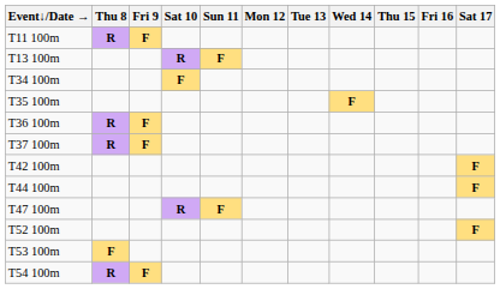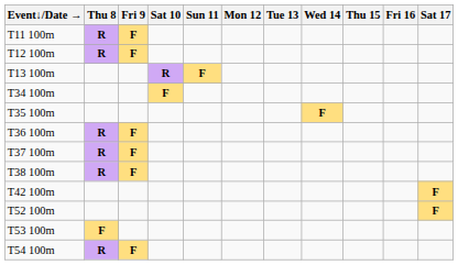 <table class="wikitable" style="margin:0.5em auto; font-size:90%; line-height:1.25em;">
 <tr align="center">
 <th>Event↓/Date →</th>
 <th>Thu 8</th>
 <th>Fri 9</th>
 <th>Sat 10</th>
 <th>Sun 11</th>
 <th>Mon 12</th>
 <th>Tue 13</th>
 <th>Wed 14</th>
 <th>Thu 15</th>
 <th>Fri 16</th>
 <th>Sat 17</th>
 </tr>
 <tr align="center">
 <td align="left">T11 100m</td>
+<td bgcolor="#D0A9F5"><strong>R</strong></td>
+<td bgcolor="#FFDF80"><strong>F</strong></td>
+<td></td>
+<td></td>
+<td></td>
+<td></td>
+<td></td>
+<td></td>
+<td></td>
+<td></td>
+</tr>
+<tr align="center">
+<td align="left">T12 100m</td>
 <td bgcolor="#D0A9F5"><strong>R</strong></td>
 <td bgcolor="#FFDF80"><strong>F</strong></td>
 <td></td>
 <td></td>
 <td></td>
 <td></td>
 <td></td>
 <td></td>
 <td></td>
 <td></td>
 </tr>
 <tr align="center">
 <td align="left">T13 100m</td>
 <td></td>
 <td></td>
 <td bgcolor="#D0A9F5"><strong>R</strong></td>
 <td bgcolor="#FFDF80"><strong>F</strong></td>
 <td></td>
 <td></td>
 <td></td>
 <td></td>
 <td></td>
 <td></td>
 </tr>
 <tr align="center">
 <td align="left">T34 100m</td>
 <td></td>
 <td></td>
 <td bgcolor="#FFDF80"><strong>F</strong></td>
 <td></td>
 <td></td>
 <td></td>
 <td></td>
 <td></td>
 <td></td>
 <td></td>
 </tr>
 <tr align="center">
 <td align="left">T35 100m</td>
 <td></td>
 <td></td>
 <td></td>
 <td></td>
 <td></td>
 <td></td>
 <td bgcolor="#FFDF80"><strong>F</strong></td>
 <td></td>
 <td></td>
 <td></td>
 </tr>
 <tr align="center">
 <td align="left">T36 100m</td>
 <td bgcolor="#D0A9F5"><strong>R</strong></td>
 <td bgcolor="#FFDF80"><strong>F</strong></td>
 <td></td>
 <td></td>
 <td></td>
 <td></td>
 <td></td>
 <td></td>
 <td></td>
 <td></td>
 </tr>
 <tr align="center">
 <td align="left">T37 100m</td>
 <td bgcolor="#D0A9F5"><strong>R</strong></td>
 <td bgcolor="#FFDF80"><strong>F</strong></td>
 <td></td>
 <td></td>
 <td></td>
 <td></td>
 <td></td>
 <td></td>
 <td></td>
 <td></td>
 </tr>
 <tr align="center">
+<td align="left">T38 100m</td>
+<td bgcolor="#D0A9F5"><strong>R</strong></td>
+<td bgcolor="#FFDF80"><strong>F</strong></td>
+<td></td>
+<td></td>
+<td></td>
+<td></td>
+<td></td>
+<td></td>
+<td></td>
+<td></td>
+</tr>
+<tr align="center">
 <td align="left">T42 100m</td>
 <td></td>
 <td></td>
 <td></td>
 <td></td>
 <td></td>
 <td></td>
 <td></td>
 <td></td>
 <td></td>
 <td bgcolor="#FFDF80"><strong>F</strong></td>
-</tr>
-<tr align="center">
-<td align="left">T44 100m</td>
-<td></td>
-<td></td>
-<td></td>
-<td></td>
-<td></td>
-<td></td>
-<td></td>
-<td></td>
-<td></td>
-<td bgcolor="#FFDF80"><strong>F</strong></td>
-</tr>
-<tr align="center">
-<td align="left">T47 100m</td>
-<td></td>
-<td></td>
-<td bgcolor="#D0A9F5"><strong>R</strong></td>
-<td bgcolor="#FFDF80"><strong>F</strong></td>
-<td></td>
-<td></td>
-<td></td>
-<td></td>
-<td></td>
-<td></td>
 </tr>
 <tr align="center">
 <td align="left">T52 100m</td>
 <td></td>
 <td></td>
 <td></td>
 <td></td>
 <td></td>
 <td></td>
 <td></td>
 <td></td>
 <td></td>
 <td bgcolor="#FFDF80"><strong>F</strong></td>
 </tr>
 <tr align="center">
 <td align="left">T53 100m</td>
 <td bgcolor="#FFDF80"><strong>F</strong></td>
 <td></td>
 <td></td>
 <td></td>
 <td></td>
 <td></td>
 <td></td>
 <td></td>
 <td></td>
 <td></td>
 </tr>
 <tr align="center">
 <td align="left">T54 100m</td>
 <td bgcolor="#D0A9F5"><strong>R</strong></td>
 <td bgcolor="#FFDF80"><strong>F</strong></td>
 <td></td>
 <td></td>
 <td></td>
 <td></td>
 <td></td>
 <td></td>
 <td></td>
 <td></td>
 </tr>
 </table>
